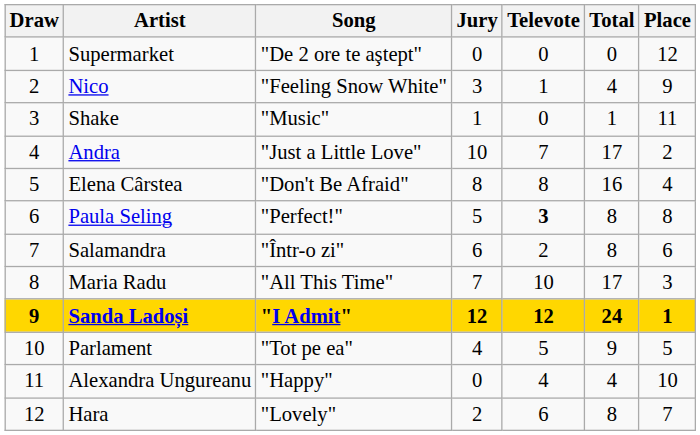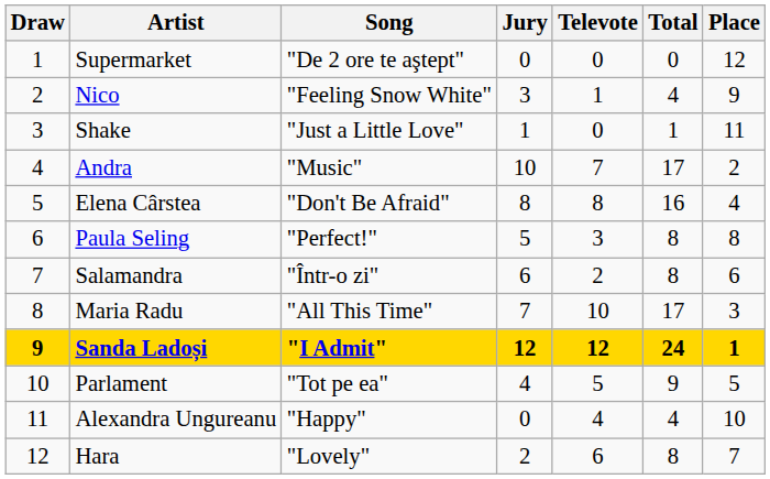 <table class="sortable wikitable" style="margin: 1em auto 1em auto; text-align:center;">
 <tr>
 <th>Draw</th>
 <th>Artist</th>
 <th>Song</th>
 <th>Jury</th>
 <th>Televote</th>
 <th>Total</th>
 <th>Place</th>
 </tr>
 <tr>
 <td>1</td>
 <td align="left">Supermarket</td>
 <td align="left">"De 2 ore te aştept"</td>
 <td>0</td>
 <td>0</td>
 <td>0</td>
 <td>12</td>
 </tr>
 <tr>
 <td>2</td>
 <td align="left"><a href='#'>Nico</a></td>
 <td align="left">"Feeling Snow White"</td>
 <td>3</td>
 <td>1</td>
 <td>4</td>
 <td>9</td>
 </tr>
 <tr>
 <td>3</td>
 <td align="left">Shake</td>
-<td align="left">"Music"</td>
+<td align="left">"Just a Little Love"</td>
 <td>1</td>
 <td>0</td>
 <td>1</td>
 <td>11</td>
 </tr>
 <tr>
 <td>4</td>
 <td align="left"><a href='#'>Andra</a></td>
-<td align="left">"Just a Little Love"</td>
+<td align="left">"Music"</td>
 <td>10</td>
 <td>7</td>
 <td>17</td>
 <td>2</td>
 </tr>
 <tr>
 <td>5</td>
 <td align="left">Elena Cârstea</td>
 <td align="left">"Don't Be Afraid"</td>
 <td>8</td>
 <td>8</td>
 <td>16</td>
 <td>4</td>
 </tr>
 <tr>
 <td>6</td>
 <td align="left"><a href='#'>Paula Seling</a></td>
 <td align="left">"Perfect!"</td>
 <td>5</td>
-<td><strong>3</strong></td>
+<td>3</td>
 <td>8</td>
 <td>8</td>
 </tr>
 <tr>
 <td>7</td>
 <td align="left">Salamandra</td>
 <td align="left">"Într-o zi"</td>
 <td>6</td>
 <td>2</td>
 <td>8</td>
 <td>6</td>
 </tr>
 <tr>
 <td>8</td>
 <td align="left">Maria Radu</td>
 <td align="left">"All This Time"</td>
 <td>7</td>
 <td>10</td>
 <td>17</td>
 <td>3</td>
 </tr>
 <tr style="font-weight:bold; background:gold;">
 <td>9</td>
 <td align="left"><a href='#'>Sanda Ladoși</a></td>
 <td align="left">"<a href='#'>I Admit</a>"</td>
 <td>12</td>
 <td>12</td>
 <td>24</td>
 <td>1</td>
 </tr>
 <tr>
 <td>10</td>
 <td align="left">Parlament</td>
 <td align="left">"Tot pe ea"</td>
 <td>4</td>
 <td>5</td>
 <td>9</td>
 <td>5</td>
 </tr>
 <tr>
 <td>11</td>
 <td align="left">Alexandra Ungureanu</td>
 <td align="left">"Happy"</td>
 <td>0</td>
 <td>4</td>
 <td>4</td>
 <td>10</td>
 </tr>
 <tr>
 <td>12</td>
 <td align="left">Hara</td>
 <td align="left">"Lovely"</td>
 <td>2</td>
 <td>6</td>
 <td>8</td>
 <td>7</td>
 </tr>
 </table>
